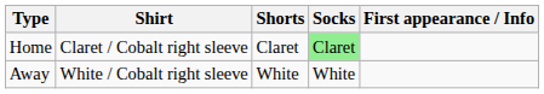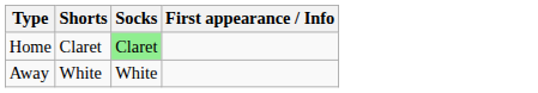 <table class="wikitable">
 <tr>
 <th>Type</th>
-<th>Shirt</th>
 <th>Shorts</th>
 <th>Socks</th>
 <th>First appearance / Info</th>
 </tr>
 <tr>
 <td>Home</td>
-<td>Claret / Cobalt right sleeve</td>
 <td>Claret</td>
 <td style="background: lightgreen;">Claret</td>
 <td></td>
 </tr>
 <tr>
 <td>Away</td>
-<td>White / Cobalt right sleeve</td>
 <td>White</td>
 <td>White</td>
 <td></td>
 </tr>
 </table>
